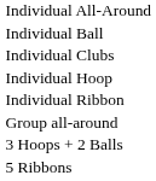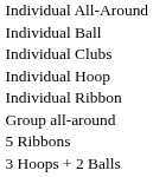 <table>
 <tr>
 <td>Individual All-Around</td>
 <td></td>
 <td></td>
 <td></td>
 </tr>
 <tr>
 <td>Individual Ball</td>
 <td></td>
 <td></td>
 <td></td>
 </tr>
 <tr>
 <td>Individual Clubs</td>
 <td></td>
 <td></td>
 <td></td>
 </tr>
 <tr>
 <td>Individual Hoop</td>
 <td></td>
 <td></td>
 <td></td>
 </tr>
 <tr>
 <td>Individual Ribbon</td>
 <td></td>
 <td></td>
 <td></td>
 </tr>
 <tr>
 <td>Group all-around</td>
 <td></td>
 <td></td>
 <td></td>
 </tr>
 <tr>
+<td>5 Ribbons</td>
+<td></td>
+<td></td>
+<td></td>
+</tr>
+<tr>
 <td>3 Hoops + 2 Balls</td>
 <td></td>
 <td></td>
 <td></td>
 </tr>
-<tr>
-<td>5 Ribbons</td>
-<td></td>
-<td></td>
-<td></td>
-</tr>
 </table>
